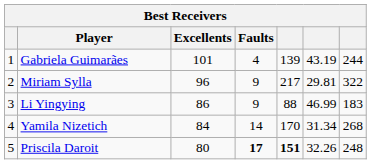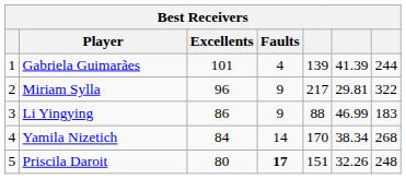 <table class="wikitable sortable" style=font-size:90%>
 <tr>
 <th colspan=7>Best Receivers</th>
 </tr>
 <tr>
 <th></th>
 <th width=158>Player</th>
 <th width=20>Excellents</th>
 <th width=20>Faults</th>
 <th width=20></th>
 <th width=20></th>
 <th width=20></th>
 </tr>
 <tr>
 <td align=center>1</td>
 <td> <a href='#'>Gabriela Guimarães</a></td>
 <td align=center>101</td>
 <td align=center>4</td>
 <td align=center>139</td>
-<td align=center>43.19</td>
+<td align=center>41.39</td>
 <td align=center>244</td>
 </tr>
 <tr>
 <td align=center>2</td>
 <td> <a href='#'>Miriam Sylla</a></td>
 <td align=center>96</td>
 <td align=center>9</td>
 <td align=center>217</td>
 <td align=center>29.81</td>
 <td align=center>322</td>
 </tr>
 <tr>
 <td align=center>3</td>
 <td> <a href='#'>Li Yingying</a></td>
 <td align=center>86</td>
 <td align=center>9</td>
 <td align=center>88</td>
 <td align=center>46.99</td>
 <td align=center>183</td>
 </tr>
 <tr>
 <td align=center>4</td>
 <td> <a href='#'>Yamila Nizetich</a></td>
 <td align=center>84</td>
 <td align=center>14</td>
 <td align=center>170</td>
-<td align=center>31.34</td>
+<td align=center>38.34</td>
 <td align=center>268</td>
 </tr>
 <tr>
 <td align=center>5</td>
 <td> <a href='#'>Priscila Daroit</a></td>
 <td align=center>80</td>
 <td align=center><strong>17</strong></td>
-<td align=center><strong>151</strong></td>
+<td align=center>151</td>
 <td align=center>32.26</td>
 <td align=center>248</td>
 </tr>
 </table>
